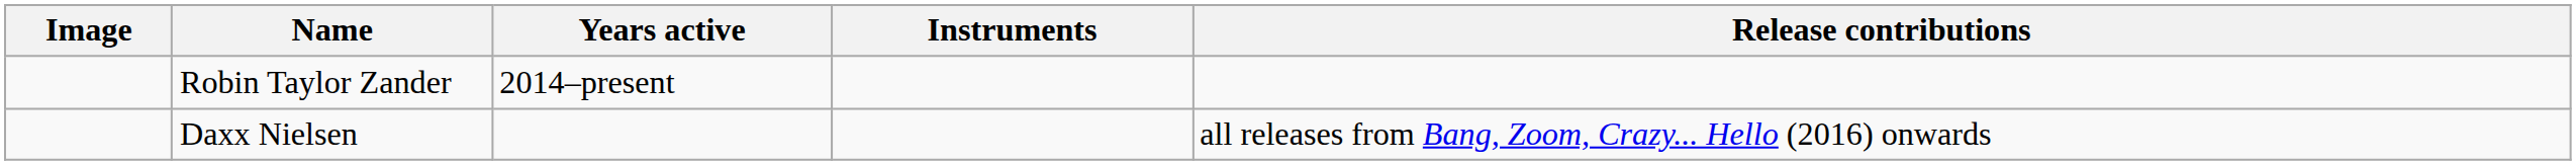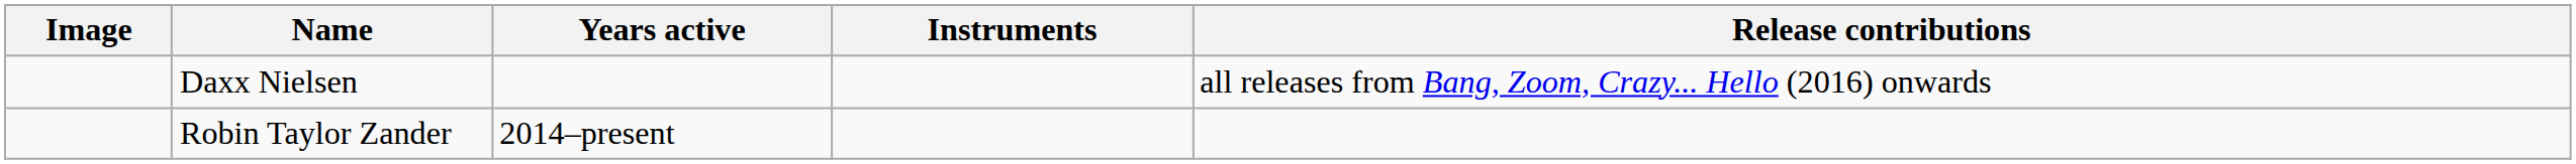 <table class="wikitable" width="100%" border="1">
 <tr>
 <th width="75">Image</th>
 <th width="150">Name</th>
 <th width="160">Years active</th>
 <th width="170">Instruments</th>
 <th>Release contributions</th>
 </tr>
 <tr>
 <td></td>
+<td>Daxx Nielsen</td>
+<td></td>
+<td></td>
+<td>all releases from <em><a href='#'>Bang, Zoom, Crazy... Hello</a></em> (2016) onwards</td>
+</tr>
+<tr>
+<td></td>
 <td>Robin Taylor Zander</td>
 <td>2014–present </td>
 <td></td>
 <td></td>
 </tr>
-<tr>
-<td></td>
-<td>Daxx Nielsen</td>
-<td></td>
-<td></td>
-<td>all releases from <em><a href='#'>Bang, Zoom, Crazy... Hello</a></em> (2016) onwards</td>
-</tr>
 </table>
